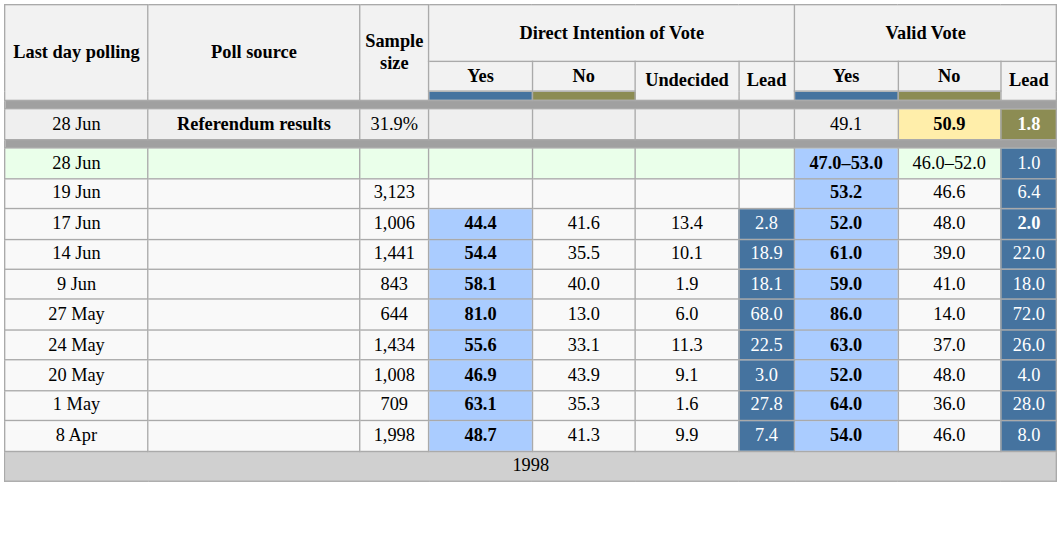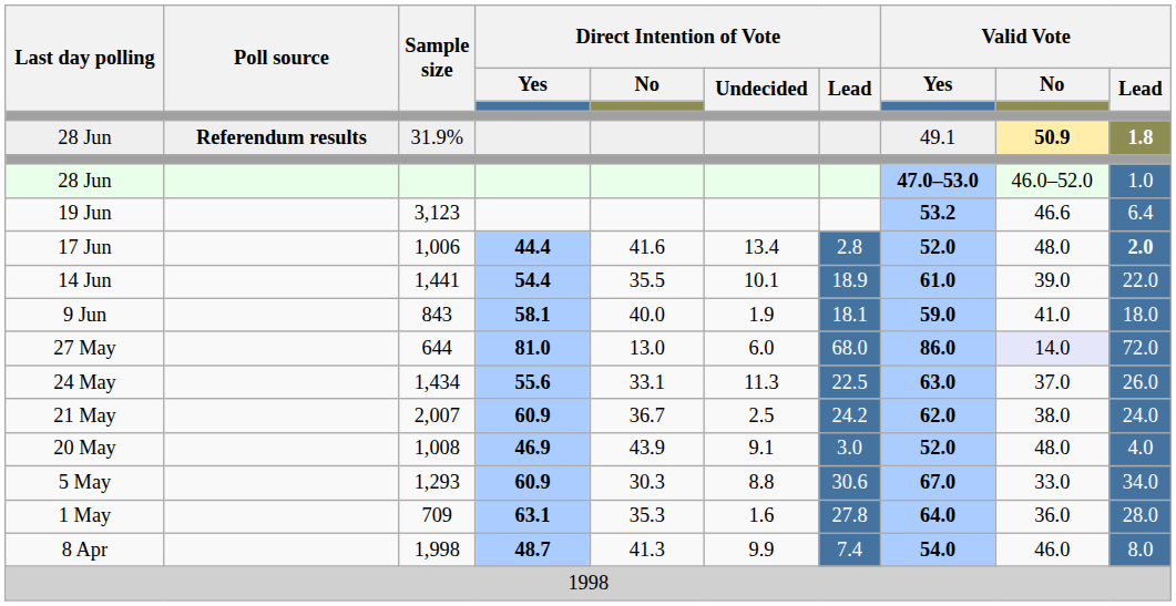 <table class="wikitable" style="text-align:center; font-size:85%; line-height:16px;">
 <tr style="height:42px;">
 <th style="width:100px;" rowspan="3">Last day polling</th>
 <th style="width:150px;" rowspan="3">Poll source</th>
 <th style="width:45px;" rowspan="3">Sample size</th>
 <th colspan="4">Direct Intention of Vote</th>
 <th colspan="3">Valid Vote</th>
 </tr>
 <tr>
 <th>Yes</th>
 <th>No</th>
 <th style="width:70px;" rowspan="2">Undecided</th>
 <th style="width:35px;" rowspan="2">Lead</th>
 <th>Yes</th>
 <th>No</th>
 <th style="width:35px;" rowspan="2">Lead</th>
 </tr>
 <tr>
 <th style="color:inherit;background:#45739f; width:70px;"></th>
 <th style="color:inherit;background:#8c8c53; width:70px;"></th>
 <th style="color:inherit;background:#45739f; width:70px;"></th>
 <th style="color:inherit;background:#8c8c53; width:70px;"></th>
 </tr>
 <tr>
 <td colspan="10" style="background:#A0A0A0"></td>
 </tr>
 <tr style="background:#EFEFEF">
 <td align="center">28 Jun</td>
 <td align="center"><strong>Referendum results</strong></td>
 <td align="center">31.9%</td>
 <td></td>
 <td></td>
 <td></td>
 <td></td>
 <td align="center">49.1</td>
 <td align="center" style="background:#fea; color:#000;"><strong>50.9</strong></td>
 <td style="background:#8c8c53; color:#fff;"><strong>1.8</strong></td>
 </tr>
 <tr>
 <td colspan="10" style="background:#A0A0A0"></td>
 </tr>
 <tr style="background:#EAFFEA">
 <td align="center">28 Jun</td>
 <td align="center"></td>
 <td align="center"></td>
 <td></td>
 <td></td>
 <td></td>
 <td></td>
 <td align="center" style="background:#acf; color:#000;"><strong>47.0–53.0</strong></td>
 <td align="center">46.0–52.0</td>
 <td style="background:#45739f; color:#fff;">1.0</td>
 </tr>
 <tr>
 <td align="center">19 Jun</td>
 <td align="center"></td>
 <td align="center">3,123</td>
 <td></td>
 <td></td>
 <td></td>
 <td></td>
 <td align="center" style="background:#acf; color:#000;"><strong>53.2</strong></td>
 <td align="center">46.6</td>
 <td style="background:#45739f; color:#fff;">6.4</td>
 </tr>
 <tr>
 <td align="center">17 Jun</td>
 <td align="center"></td>
 <td align="center">1,006</td>
 <td align="center" style="background:#acf; color:#000;"><strong>44.4</strong></td>
 <td align="center">41.6</td>
 <td align="center">13.4</td>
 <td style="background:#45739f; color:#fff;">2.8</td>
 <td align="center" style="background:#acf; color:#000;"><strong>52.0</strong></td>
 <td align="center">48.0</td>
 <td style="background:#45739f; color:#fff;"><strong>2.0</strong></td>
 </tr>
 <tr>
 <td align="center">14 Jun</td>
 <td align="center"></td>
 <td align="center">1,441</td>
 <td align="center" style="background:#acf; color:#000;"><strong>54.4</strong></td>
 <td align="center">35.5</td>
 <td align="center">10.1</td>
 <td style="background:#45739f; color:#fff;">18.9</td>
 <td align="center" style="background:#acf; color:#000;"><strong>61.0</strong></td>
 <td align="center">39.0</td>
 <td style="background:#45739f; color:#fff;">22.0</td>
 </tr>
 <tr>
 <td align="center">9 Jun</td>
 <td align="center"></td>
 <td align="center">843</td>
 <td align="center" style="background:#acf; color:#000;"><strong>58.1</strong></td>
 <td align="center">40.0</td>
 <td align="center">1.9</td>
 <td style="background:#45739f; color:#fff;">18.1</td>
 <td align="center" style="background:#acf; color:#000;"><strong>59.0</strong></td>
 <td align="center">41.0</td>
 <td style="background:#45739f; color:#fff;">18.0</td>
 </tr>
 <tr>
 <td align="center">27 May</td>
 <td align="center"></td>
 <td align="center">644</td>
 <td align="center" style="background:#acf; color:#000;"><strong>81.0</strong></td>
 <td align="center">13.0</td>
 <td align="center">6.0</td>
 <td style="background:#45739f; color:#fff;">68.0</td>
 <td align="center" style="background:#acf; color:#000;"><strong>86.0</strong></td>
-<td align="center">14.0</td>
+<td align="center" style="background: lavender;">14.0</td>
 <td style="background:#45739f; color:#fff;">72.0</td>
 </tr>
 <tr>
 <td align="center">24 May</td>
 <td align="center"></td>
 <td align="center">1,434</td>
 <td align="center" style="background:#acf; color:#000;"><strong>55.6</strong></td>
 <td align="center">33.1</td>
 <td align="center">11.3</td>
 <td style="background:#45739f; color:#fff;">22.5</td>
 <td align="center" style="background:#acf; color:#000;"><strong>63.0</strong></td>
 <td align="center">37.0</td>
 <td style="background:#45739f; color:#fff;">26.0</td>
 </tr>
 <tr>
+<td align="center">21 May</td>
+<td align="center"></td>
+<td align="center">2,007</td>
+<td align="center" style="background:#acf; color:#000;"><strong>60.9</strong></td>
+<td align="center">36.7</td>
+<td align="center">2.5</td>
+<td style="background:#45739f; color:#fff;">24.2</td>
+<td align="center" style="background:#acf; color:#000;"><strong>62.0</strong></td>
+<td align="center">38.0</td>
+<td style="background:#45739f; color:#fff;">24.0</td>
+</tr>
+<tr>
 <td align="center">20 May</td>
 <td align="center"></td>
 <td align="center">1,008</td>
 <td align="center" style="background:#acf; color:#000;"><strong>46.9</strong></td>
 <td align="center">43.9</td>
 <td align="center">9.1</td>
 <td style="background:#45739f; color:#fff;">3.0</td>
 <td align="center" style="background:#acf; color:#000;"><strong>52.0</strong></td>
 <td align="center">48.0</td>
 <td style="background:#45739f; color:#fff;">4.0</td>
+</tr>
+<tr>
+<td align="center">5 May</td>
+<td align="center"></td>
+<td align="center">1,293</td>
+<td align="center" style="background:#acf; color:#000;"><strong>60.9</strong></td>
+<td align="center">30.3</td>
+<td align="center">8.8</td>
+<td style="background:#45739f; color:#fff;">30.6</td>
+<td align="center" style="background:#acf; color:#000;"><strong>67.0</strong></td>
+<td align="center">33.0</td>
+<td style="background:#45739f; color:#fff;">34.0</td>
 </tr>
 <tr>
 <td align="center">1 May</td>
 <td align="center"></td>
 <td align="center">709</td>
 <td align="center" style="background:#acf; color:#000;"><strong>63.1</strong></td>
 <td align="center">35.3</td>
 <td align="center">1.6</td>
 <td style="background:#45739f; color:#fff;">27.8</td>
 <td align="center" style="background:#acf; color:#000;"><strong>64.0</strong></td>
 <td align="center">36.0</td>
 <td style="background:#45739f; color:#fff;">28.0</td>
 </tr>
 <tr>
 <td align="center">8 Apr</td>
 <td align="center"></td>
 <td align="center">1,998</td>
 <td align="center" style="background:#acf; color:#000;"><strong>48.7</strong></td>
 <td align="center">41.3</td>
 <td align="center">9.9</td>
 <td style="background:#45739f; color:#fff;">7.4</td>
 <td align="center" style="background:#acf; color:#000;"><strong>54.0</strong></td>
 <td align="center">46.0</td>
 <td style="background:#45739f; color:#fff;">8.0</td>
 </tr>
 <tr>
 <td colspan="10" style="background:#D0D0D0; color:black">1998</td>
 </tr>
 </table>
